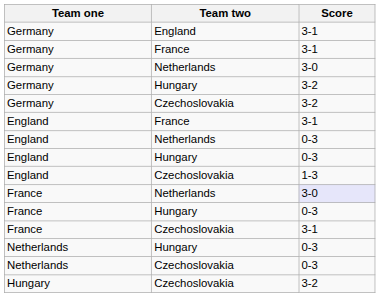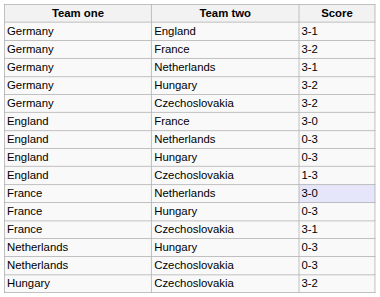 <table class="wikitable">
 <tr>
 <th width=200>Team one</th>
 <th width=200>Team two</th>
 <th width=100>Score</th>
 </tr>
 <tr>
 <td>Germany</td>
 <td>England</td>
 <td>3-1</td>
 </tr>
 <tr>
 <td>Germany</td>
 <td>France</td>
-<td>3-1</td>
+<td>3-2</td>
 </tr>
 <tr>
 <td>Germany</td>
 <td>Netherlands</td>
-<td>3-0</td>
+<td>3-1</td>
 </tr>
 <tr>
 <td>Germany</td>
 <td>Hungary</td>
 <td>3-2</td>
 </tr>
 <tr>
 <td>Germany</td>
 <td>Czechoslovakia</td>
 <td>3-2</td>
 </tr>
 <tr>
 <td>England</td>
 <td>France</td>
-<td>3-1</td>
+<td>3-0</td>
 </tr>
 <tr>
 <td>England</td>
 <td>Netherlands</td>
 <td>0-3</td>
 </tr>
 <tr>
 <td>England</td>
 <td>Hungary</td>
 <td>0-3</td>
 </tr>
 <tr>
 <td>England</td>
 <td>Czechoslovakia</td>
 <td>1-3</td>
 </tr>
 <tr>
 <td>France</td>
 <td>Netherlands</td>
 <td style="background: lavender;">3-0</td>
 </tr>
 <tr>
 <td>France</td>
 <td>Hungary</td>
 <td>0-3</td>
 </tr>
 <tr>
 <td>France</td>
 <td>Czechoslovakia</td>
 <td>3-1</td>
 </tr>
 <tr>
 <td>Netherlands</td>
 <td>Hungary</td>
 <td>0-3</td>
 </tr>
 <tr>
 <td>Netherlands</td>
 <td>Czechoslovakia</td>
 <td>0-3</td>
 </tr>
 <tr>
 <td>Hungary</td>
 <td>Czechoslovakia</td>
 <td>3-2</td>
 </tr>
 </table>
